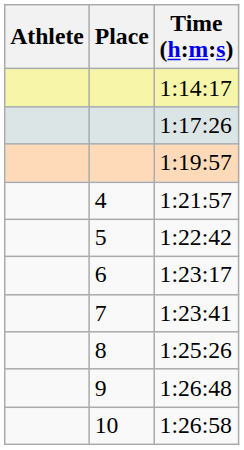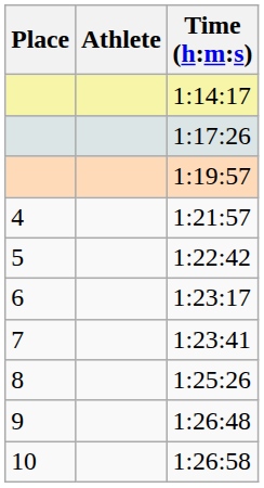 <table class="wikitable sortable">
 <tr>
+<th scope="col">Place</th>
 <th scope="col">Athlete</th>
-<th scope="col">Place</th>
 <th scope="col">Time<br>(<a href='#'>h</a>:<a href='#'>m</a>:<a href='#'>s</a>)</th>
 </tr>
 <tr bgcolor="#F7F6A8">
 <td></td>
 <td></td>
 <td>1:14:17</td>
 </tr>
 <tr bgcolor="#DCE5E5">
 <td></td>
 <td></td>
 <td>1:17:26 </td>
 </tr>
 <tr bgcolor="#FFDAB9">
 <td></td>
 <td></td>
 <td>1:19:57</td>
 </tr>
 <tr>
+<td>4</td>
 <td></td>
-<td>4</td>
 <td>1:21:57</td>
 </tr>
 <tr>
+<td>5</td>
 <td></td>
-<td>5</td>
 <td>1:22:42</td>
 </tr>
 <tr>
+<td>6</td>
 <td></td>
-<td>6</td>
 <td>1:23:17</td>
 </tr>
 <tr>
+<td>7</td>
 <td></td>
-<td>7</td>
 <td>1:23:41</td>
 </tr>
 <tr>
+<td>8</td>
 <td></td>
-<td>8</td>
 <td>1:25:26</td>
 </tr>
 <tr>
+<td>9</td>
 <td></td>
-<td>9</td>
 <td>1:26:48</td>
 </tr>
 <tr>
+<td>10</td>
 <td></td>
-<td>10</td>
 <td>1:26:58</td>
 </tr>
 </table>
